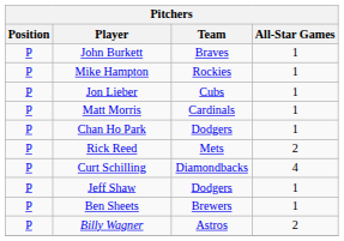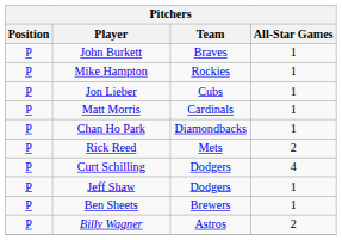 <table class="wikitable" style="font-size: 100%; text-align:right;">
 <tr>
 <th colspan="4">Pitchers</th>
 </tr>
 <tr>
 <th>Position</th>
 <th width="150">Player</th>
 <th width="100">Team</th>
 <th>All-Star Games</th>
 </tr>
 <tr>
 <td align="center"><a href='#'>P</a></td>
 <td align="center"><a href='#'>John Burkett</a></td>
 <td align="center"><a href='#'>Braves</a></td>
 <td align="center">1</td>
 </tr>
 <tr>
 <td align="center"><a href='#'>P</a></td>
 <td align="center"><a href='#'>Mike Hampton</a></td>
 <td align="center"><a href='#'>Rockies</a></td>
 <td align="center">1</td>
 </tr>
 <tr>
 <td align="center"><a href='#'>P</a></td>
 <td align="center"><a href='#'>Jon Lieber</a></td>
 <td align="center"><a href='#'>Cubs</a></td>
 <td align="center">1</td>
 </tr>
 <tr>
 <td align="center"><a href='#'>P</a></td>
 <td align="center"><a href='#'>Matt Morris</a></td>
 <td align="center"><a href='#'>Cardinals</a></td>
 <td align="center">1</td>
 </tr>
 <tr>
 <td align="center"><a href='#'>P</a></td>
 <td align="center"><a href='#'>Chan Ho Park</a></td>
-<td align="center"><a href='#'>Dodgers</a></td>
+<td align="center"><a href='#'>Diamondbacks</a></td>
 <td align="center">1</td>
 </tr>
 <tr>
 <td align="center"><a href='#'>P</a></td>
 <td align="center"><a href='#'>Rick Reed</a></td>
 <td align="center"><a href='#'>Mets</a></td>
 <td align="center">2</td>
 </tr>
 <tr>
 <td align="center"><a href='#'>P</a></td>
 <td align="center"><a href='#'>Curt Schilling</a></td>
-<td align="center"><a href='#'>Diamondbacks</a></td>
+<td align="center"><a href='#'>Dodgers</a></td>
 <td align="center">4</td>
 </tr>
 <tr>
 <td align="center"><a href='#'>P</a></td>
 <td align="center"><a href='#'>Jeff Shaw</a></td>
 <td align="center"><a href='#'>Dodgers</a></td>
 <td align="center">1</td>
 </tr>
 <tr>
 <td align="center"><a href='#'>P</a></td>
 <td align="center"><a href='#'>Ben Sheets</a></td>
 <td align="center"><a href='#'>Brewers</a></td>
 <td align="center">1</td>
 </tr>
 <tr>
 <td align="center"><a href='#'>P</a></td>
 <td align="center"><em><a href='#'>Billy Wagner</a></em></td>
 <td align="center"><a href='#'>Astros</a></td>
 <td align="center">2</td>
 </tr>
 <tr>
 </tr>
 </table>
